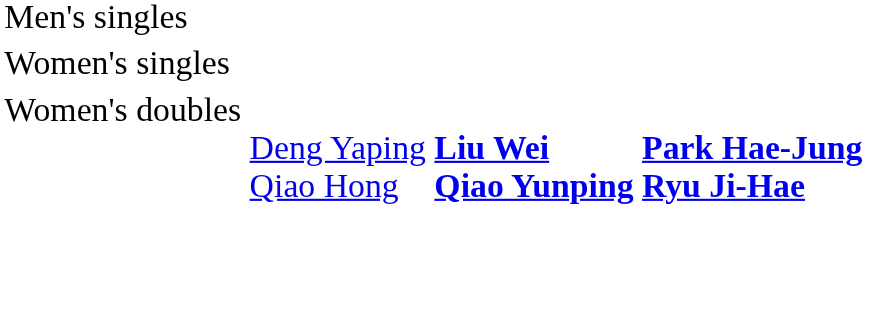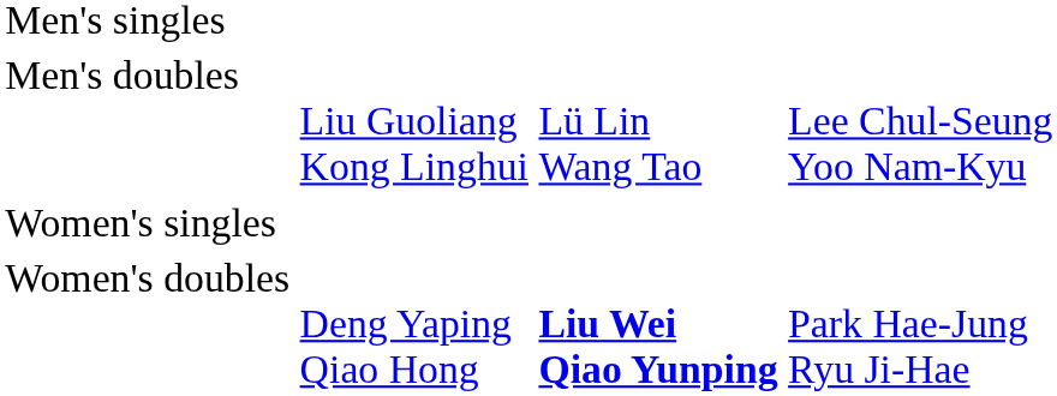 <table>
 <tr>
 <td>Men's singles<br></td>
 <td></td>
 <td></td>
 <td></td>
+</tr>
+<tr valign="top">
+<td>Men's doubles<br></td>
+<td><br><a href='#'>Liu Guoliang</a><br><a href='#'>Kong Linghui</a></td>
+<td><br><a href='#'>Lü Lin</a><br><a href='#'>Wang Tao</a></td>
+<td><br><a href='#'>Lee Chul-Seung</a><br><a href='#'>Yoo Nam-Kyu</a></td>
 </tr>
 <tr>
 <td>Women's singles<br></td>
 <td></td>
 <td></td>
 <td></td>
 </tr>
 <tr valign="top">
 <td>Women's doubles<br></td>
 <td><br><a href='#'>Deng Yaping</a><br><a href='#'>Qiao Hong</a></td>
 <td><strong><br><a href='#'>Liu Wei</a><br><a href='#'>Qiao Yunping</a></strong></td>
-<td><strong><br><a href='#'>Park Hae-Jung</a><br><a href='#'>Ryu Ji-Hae</a></strong></td>
+<td><br><a href='#'>Park Hae-Jung</a><br><a href='#'>Ryu Ji-Hae</a></td>
 </tr>
 </table>
